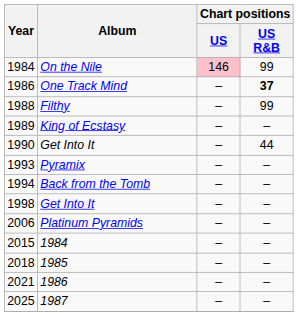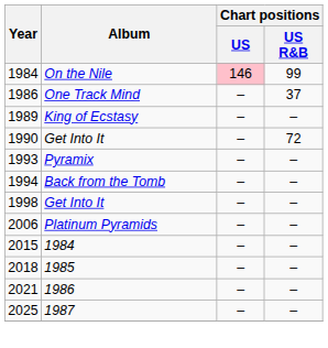 <table class="wikitable" style="text-align:center;" border="1">
 <tr>
 <th rowspan="2">Year</th>
 <th rowspan="2" width="200">Album</th>
 <th colspan="2">Chart positions</th>
 </tr>
 <tr>
 <th><a href='#'>US</a><br></th>
 <th><a href='#'>US<br>R&B</a><br></th>
 </tr>
 <tr>
 <td>1984</td>
 <td align="left"><em><a href='#'>On the Nile</a></em></td>
 <td style="background: pink;">146</td>
 <td>99</td>
 </tr>
 <tr>
 <td>1986</td>
 <td align="left"><em><a href='#'>One Track Mind</a></em></td>
 <td>–</td>
-<td><strong>37</strong></td>
-</tr>
-<tr>
-<td>1988</td>
-<td align="left"><em><a href='#'>Filthy</a></em></td>
-<td>–</td>
-<td>99</td>
+<td>37</td>
 </tr>
 <tr>
 <td>1989</td>
 <td align="left"><em><a href='#'>King of Ecstasy</a></em></td>
 <td>–</td>
 <td>–</td>
 </tr>
 <tr>
 <td>1990</td>
 <td align="left"><em>Get Into It</em></td>
 <td>–</td>
-<td>44</td>
+<td>72</td>
 </tr>
 <tr>
 <td>1993</td>
 <td align="left"><em><a href='#'>Pyramix</a></em></td>
 <td>–</td>
 <td>–</td>
 </tr>
 <tr>
 <td>1994</td>
 <td align="left"><em><a href='#'>Back from the Tomb</a></em></td>
 <td>–</td>
 <td>–</td>
 </tr>
 <tr>
 <td>1998</td>
 <td align="left"><em><a href='#'>Get Into It</a></em></td>
 <td>–</td>
 <td>–</td>
 </tr>
 <tr>
 <td>2006</td>
 <td align="left"><em><a href='#'>Platinum Pyramids</a></em></td>
 <td>–</td>
 <td>–</td>
 </tr>
 <tr>
 <td>2015</td>
 <td align="left"><em>1984</em></td>
 <td>–</td>
 <td>–</td>
 </tr>
 <tr>
 <td>2018</td>
 <td align="left"><em>1985</em></td>
 <td>–</td>
 <td>–</td>
 </tr>
 <tr>
 <td>2021</td>
 <td align="left"><em>1986</em></td>
 <td>–</td>
 <td>–</td>
 </tr>
 <tr>
 <td>2025</td>
 <td align="left"><em>1987</em></td>
 <td>–</td>
 <td>–</td>
 </tr>
 <tr>
 </tr>
 </table>
